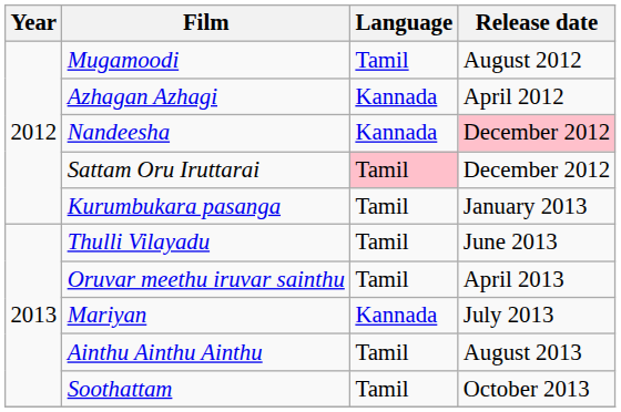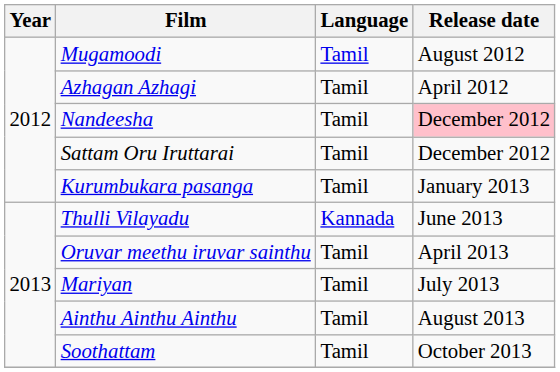 <table class="wikitable">
 <tr>
 <th>Year</th>
 <th>Film</th>
 <th>Language</th>
 <th>Release date</th>
 </tr>
 <tr>
 <td rowspan="5">2012</td>
 <td><em><a href='#'>Mugamoodi</a></em></td>
 <td><a href='#'>Tamil</a></td>
 <td>August 2012</td>
 </tr>
 <tr>
 <td><em><a href='#'>Azhagan Azhagi</a></em></td>
-<td><a href='#'>Kannada</a></td>
+<td>Tamil</td>
 <td>April 2012</td>
 </tr>
 <tr>
 <td><em><a href='#'>Nandeesha</a></em></td>
-<td><a href='#'>Kannada</a></td>
+<td>Tamil</td>
 <td style="background: pink;">December 2012</td>
 </tr>
 <tr>
 <td><em>Sattam Oru Iruttarai</em></td>
-<td style="background: pink;">Tamil</td>
+<td>Tamil</td>
 <td>December 2012</td>
 </tr>
 <tr>
 <td><em><a href='#'>Kurumbukara pasanga</a></em></td>
 <td>Tamil</td>
 <td>January 2013</td>
 </tr>
 <tr>
 <td rowspan="5">2013</td>
 <td><em><a href='#'>Thulli Vilayadu</a></em></td>
-<td>Tamil</td>
+<td><a href='#'>Kannada</a></td>
 <td>June 2013</td>
 </tr>
 <tr>
 <td><em><a href='#'>Oruvar meethu iruvar sainthu</a></em></td>
 <td>Tamil</td>
 <td>April 2013</td>
 </tr>
 <tr>
 <td><em><a href='#'>Mariyan</a></em></td>
-<td><a href='#'>Kannada</a></td>
+<td>Tamil</td>
 <td>July 2013</td>
 </tr>
 <tr>
 <td><em><a href='#'>Ainthu Ainthu Ainthu</a></em></td>
 <td>Tamil</td>
 <td>August 2013</td>
 </tr>
 <tr>
 <td><em><a href='#'>Soothattam</a></em></td>
 <td>Tamil</td>
 <td>October 2013</td>
 </tr>
 <tr>
 </tr>
 </table>
